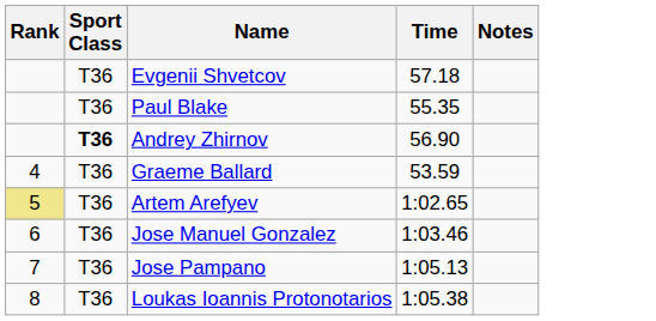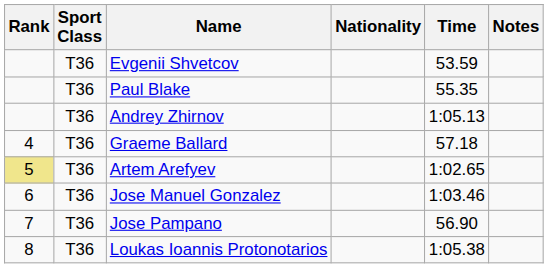 <table class="wikitable sortable" style="text-align:center">
 <tr>
 <th>Rank</th>
 <th>Sport<br>Class</th>
 <th>Name</th>
+<th>Nationality</th>
 <th>Time</th>
 <th>Notes</th>
 </tr>
 <tr>
 <td></td>
 <td>T36</td>
 <td align=left><a href='#'>Evgenii Shvetcov</a></td>
-<td>57.18</td>
+<td align=left></td>
+<td>53.59</td>
 <td></td>
 </tr>
 <tr>
 <td></td>
 <td>T36</td>
 <td align=left><a href='#'>Paul Blake</a></td>
+<td align=left></td>
 <td>55.35</td>
 <td></td>
 </tr>
 <tr>
 <td></td>
-<td><strong>T36</strong></td>
+<td>T36</td>
 <td align=left><a href='#'>Andrey Zhirnov</a></td>
-<td>56.90</td>
+<td align=left></td>
+<td>1:05.13</td>
 <td></td>
 </tr>
 <tr>
 <td>4</td>
 <td>T36</td>
 <td align=left><a href='#'>Graeme Ballard</a></td>
-<td>53.59</td>
+<td align=left></td>
+<td>57.18</td>
 <td></td>
 </tr>
 <tr>
 <td style="background: khaki;">5</td>
 <td>T36</td>
 <td align=left><a href='#'>Artem Arefyev</a></td>
+<td align=left></td>
 <td>1:02.65</td>
 <td></td>
 </tr>
 <tr>
 <td>6</td>
 <td>T36</td>
 <td align=left><a href='#'>Jose Manuel Gonzalez</a></td>
+<td align=left></td>
 <td>1:03.46</td>
 <td></td>
 </tr>
 <tr>
 <td>7</td>
 <td>T36</td>
 <td align=left><a href='#'>Jose Pampano</a></td>
-<td>1:05.13</td>
+<td align=left></td>
+<td>56.90</td>
 <td></td>
 </tr>
 <tr>
 <td>8</td>
 <td>T36</td>
 <td align=left><a href='#'>Loukas Ioannis Protonotarios</a></td>
+<td align=left></td>
 <td>1:05.38</td>
 <td></td>
 </tr>
 </table>
